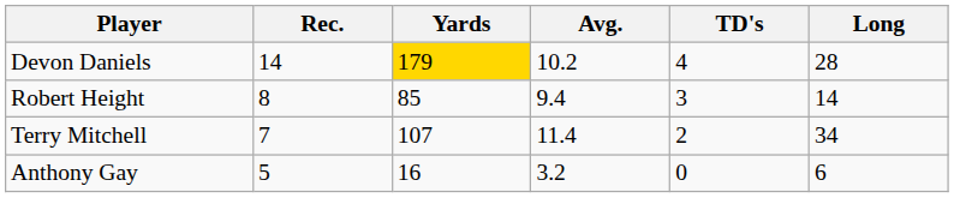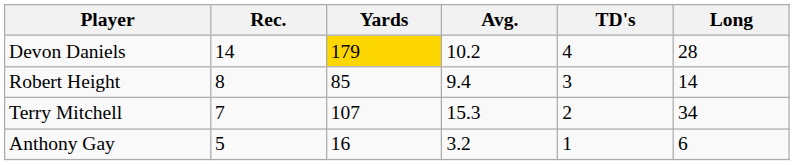 <table class="wikitable sortable">
 <tr>
 <th bgcolor="#DDDDFF" width="16%">Player</th>
 <th bgcolor="#DDDDFF" width="9%">Rec.</th>
 <th bgcolor="#DDDDFF" width="9%">Yards</th>
 <th bgcolor="#DDDDFF" width="9%">Avg.</th>
 <th bgcolor="#DDDDFF" width="9%">TD's</th>
 <th bgcolor="#DDDDFF" width="9%">Long</th>
 </tr>
 <tr>
 <td>Devon Daniels</td>
 <td>14</td>
 <td style="background: gold;">179</td>
 <td>10.2</td>
 <td>4</td>
 <td>28</td>
 </tr>
 <tr>
 <td>Robert Height</td>
 <td>8</td>
 <td>85</td>
 <td>9.4</td>
 <td>3</td>
 <td>14</td>
 </tr>
 <tr>
 <td>Terry Mitchell</td>
 <td>7</td>
 <td>107</td>
-<td>11.4</td>
+<td>15.3</td>
 <td>2</td>
 <td>34</td>
 </tr>
 <tr>
 <td>Anthony Gay</td>
 <td>5</td>
 <td>16</td>
 <td>3.2</td>
-<td>0</td>
+<td>1</td>
 <td>6</td>
 </tr>
 </table>
